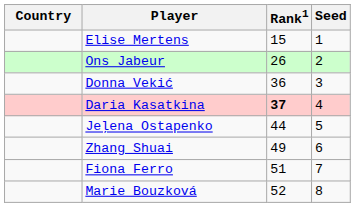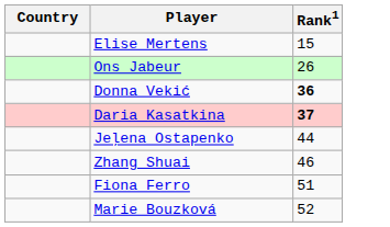 <table class="wikitable" border="1">
 <tr>
 <th width="70">Country</th>
 <th width="175">Player</th>
 <th>Rank<sup>1</sup></th>
-<th>Seed</th>
 </tr>
 <tr>
 <td></td>
 <td><a href='#'>Elise Mertens</a></td>
 <td>15</td>
-<td>1</td>
 </tr>
 <tr bgcolor=#cfc>
 <td></td>
 <td><a href='#'>Ons Jabeur</a></td>
 <td>26</td>
-<td>2</td>
 </tr>
 <tr>
 <td></td>
 <td><a href='#'>Donna Vekić</a></td>
-<td>36</td>
-<td>3</td>
+<td><strong>36</strong></td>
 </tr>
 <tr bgcolor=#fcc>
 <td></td>
 <td><a href='#'>Daria Kasatkina</a></td>
 <td><strong>37</strong></td>
-<td>4</td>
 </tr>
 <tr>
 <td></td>
 <td><a href='#'>Jeļena Ostapenko</a></td>
 <td>44</td>
-<td>5</td>
 </tr>
 <tr>
 <td></td>
 <td><a href='#'>Zhang Shuai</a></td>
-<td>49</td>
-<td>6</td>
+<td>46</td>
 </tr>
 <tr>
 <td></td>
 <td><a href='#'>Fiona Ferro</a></td>
 <td>51</td>
-<td>7</td>
 </tr>
 <tr>
 <td></td>
 <td><a href='#'>Marie Bouzková</a></td>
 <td>52</td>
-<td>8</td>
 </tr>
 </table>
